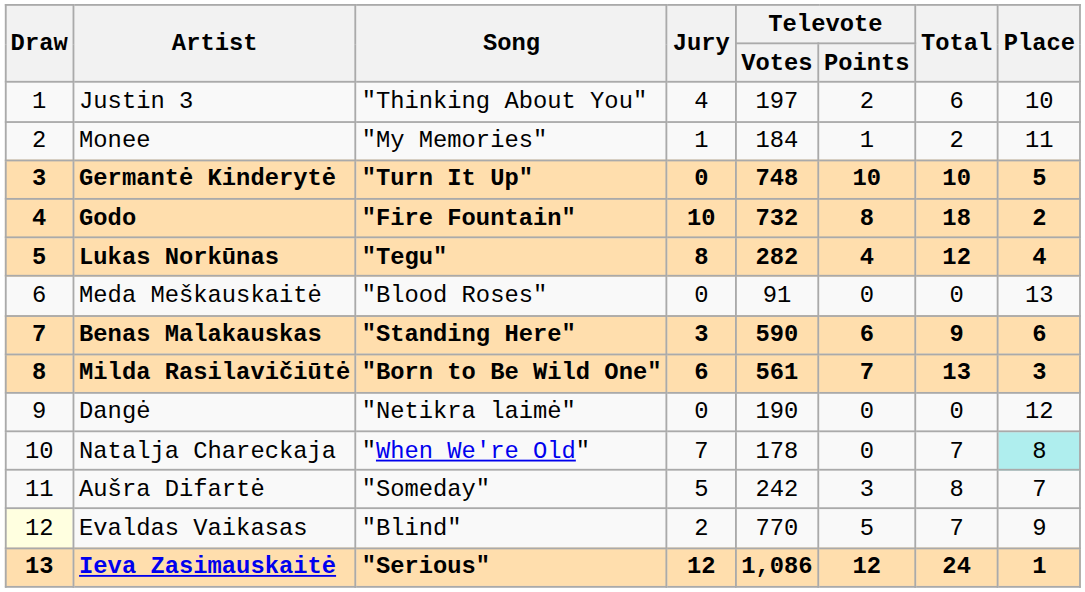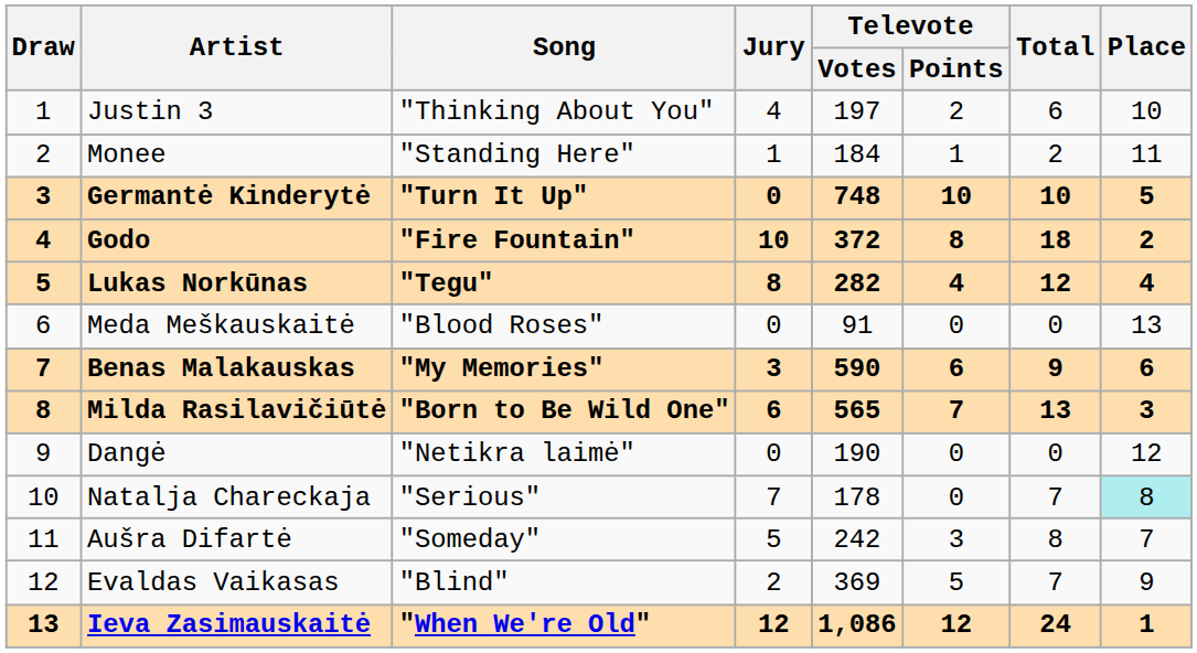 <table class="sortable wikitable" style="margin: 1em auto 1em auto; text-align:center">
 <tr>
 <th rowspan="2">Draw</th>
 <th rowspan="2">Artist</th>
 <th rowspan="2">Song</th>
 <th rowspan="2">Jury</th>
 <th colspan="2">Televote</th>
 <th rowspan="2">Total</th>
 <th rowspan="2">Place</th>
 </tr>
 <tr>
 <th>Votes</th>
 <th>Points</th>
 </tr>
 <tr>
 <td>1</td>
 <td align="left">Justin 3</td>
 <td align="left">"Thinking About You"</td>
 <td>4</td>
 <td>197</td>
 <td>2</td>
 <td>6</td>
 <td>10</td>
 </tr>
 <tr>
 <td>2</td>
 <td align="left">Monee</td>
-<td align="left">"My Memories"</td>
+<td align="left">"Standing Here"</td>
 <td>1</td>
 <td>184</td>
 <td>1</td>
 <td>2</td>
 <td>11</td>
 </tr>
 <tr style="font-weight:bold; background:#FFDEAD;">
 <td>3</td>
 <td align="left">Germantė Kinderytė</td>
 <td align="left">"Turn It Up"</td>
 <td>0</td>
 <td>748</td>
 <td>10</td>
 <td>10</td>
 <td>5</td>
 </tr>
 <tr style="font-weight:bold; background:#FFDEAD;">
 <td>4</td>
 <td align="left">Godo</td>
 <td align="left">"Fire Fountain"</td>
 <td>10</td>
-<td>732</td>
+<td>372</td>
 <td>8</td>
 <td>18</td>
 <td>2</td>
 </tr>
 <tr style="font-weight:bold; background:#FFDEAD;">
 <td>5</td>
 <td align="left">Lukas Norkūnas</td>
 <td align="left">"Tegu"</td>
 <td>8</td>
 <td>282</td>
 <td>4</td>
 <td>12</td>
 <td>4</td>
 </tr>
 <tr>
 <td>6</td>
 <td align="left">Meda Meškauskaitė</td>
 <td align="left">"Blood Roses"</td>
 <td>0</td>
 <td>91</td>
 <td>0</td>
 <td>0</td>
 <td>13</td>
 </tr>
 <tr style="font-weight:bold; background:#FFDEAD;">
 <td>7</td>
 <td align="left">Benas Malakauskas</td>
-<td align="left">"Standing Here"</td>
+<td align="left">"My Memories"</td>
 <td>3</td>
 <td>590</td>
 <td>6</td>
 <td>9</td>
 <td>6</td>
 </tr>
 <tr style="font-weight:bold; background:#FFDEAD;">
 <td>8</td>
 <td align="left">Milda Rasilavičiūtė</td>
 <td align="left">"Born to Be Wild One"</td>
 <td>6</td>
-<td>561</td>
+<td>565</td>
 <td>7</td>
 <td>13</td>
 <td>3</td>
 </tr>
 <tr>
 <td>9</td>
 <td align="left">Dangė</td>
 <td align="left">"Netikra laimė"</td>
 <td>0</td>
 <td>190</td>
 <td>0</td>
 <td>0</td>
 <td>12</td>
 </tr>
 <tr>
 <td>10</td>
 <td align="left">Natalja Chareckaja</td>
-<td align="left">"<a href='#'>When We're Old</a>"</td>
+<td align="left">"Serious"</td>
 <td>7</td>
 <td>178</td>
 <td>0</td>
 <td>7</td>
 <td style="background: paleturquoise;">8</td>
 </tr>
 <tr>
 <td>11</td>
 <td align="left">Aušra Difartė</td>
 <td align="left">"Someday"</td>
 <td>5</td>
 <td>242</td>
 <td>3</td>
 <td>8</td>
 <td>7</td>
 </tr>
 <tr>
-<td style="background: lightyellow;">12</td>
+<td>12</td>
 <td align="left">Evaldas Vaikasas</td>
 <td align="left">"Blind"</td>
 <td>2</td>
-<td>770</td>
+<td>369</td>
 <td>5</td>
 <td>7</td>
 <td>9</td>
 </tr>
 <tr style="font-weight:bold; background:#FFDEAD;">
 <td>13</td>
 <td align="left"><a href='#'>Ieva Zasimauskaitė</a></td>
-<td align="left">"Serious"</td>
+<td align="left">"<a href='#'>When We're Old</a>"</td>
 <td>12</td>
 <td>1,086</td>
 <td>12</td>
 <td>24</td>
 <td>1</td>
 </tr>
 </table>
